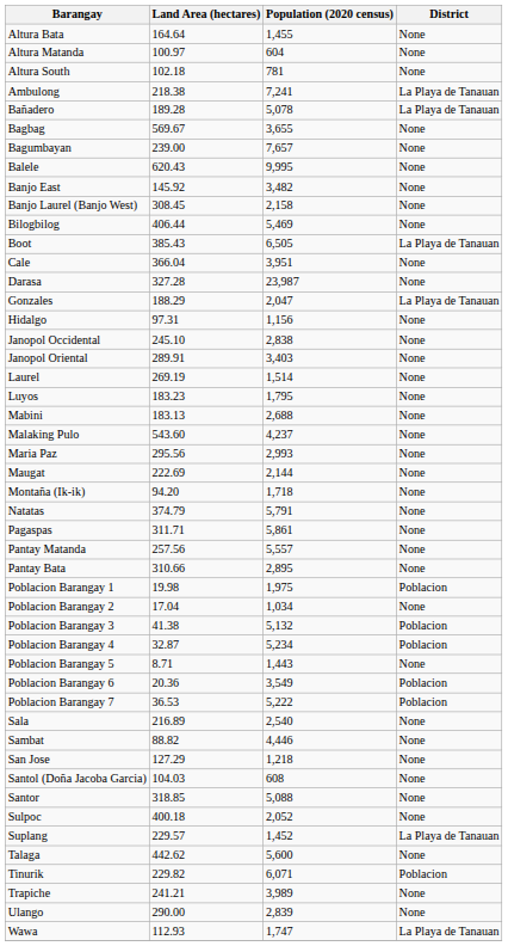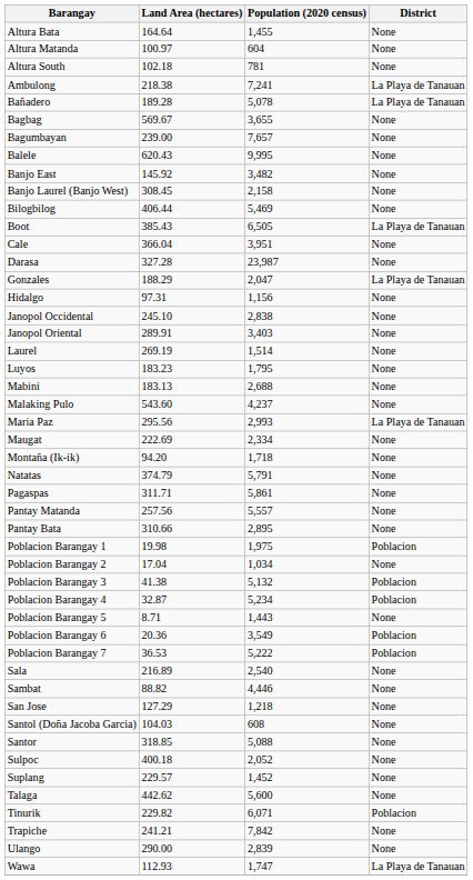 <table class=wikitable>
 <tr>
 <th>Barangay</th>
 <th>Land Area (hectares)</th>
 <th>Population (2020 census)</th>
 <th>District</th>
 </tr>
 <tr>
 <td>Altura Bata</td>
 <td>164.64</td>
 <td>1,455</td>
 <td>None</td>
 </tr>
 <tr>
 <td>Altura Matanda</td>
 <td>100.97</td>
 <td>604</td>
 <td>None</td>
 </tr>
 <tr>
 <td>Altura South</td>
 <td>102.18</td>
 <td>781</td>
 <td>None</td>
 </tr>
 <tr>
 <td>Ambulong</td>
 <td>218.38</td>
 <td>7,241</td>
 <td>La Playa de Tanauan</td>
 </tr>
 <tr>
 <td>Bañadero</td>
 <td>189.28</td>
 <td>5,078</td>
 <td>La Playa de Tanauan</td>
 </tr>
 <tr>
 <td>Bagbag</td>
 <td>569.67</td>
 <td>3,655</td>
 <td>None</td>
 </tr>
 <tr>
 <td>Bagumbayan</td>
 <td>239.00</td>
 <td>7,657</td>
 <td>None</td>
 </tr>
 <tr>
 <td>Balele</td>
 <td>620.43</td>
 <td>9,995</td>
 <td>None</td>
 </tr>
 <tr>
 <td>Banjo East</td>
 <td>145.92</td>
 <td>3,482</td>
 <td>None</td>
 </tr>
 <tr>
 <td>Banjo Laurel (Banjo West)</td>
 <td>308.45</td>
 <td>2,158</td>
 <td>None</td>
 </tr>
 <tr>
 <td>Bilogbilog</td>
 <td>406.44</td>
 <td>5,469</td>
 <td>None</td>
 </tr>
 <tr>
 <td>Boot</td>
 <td>385.43</td>
 <td>6,505</td>
 <td>La Playa de Tanauan</td>
 </tr>
 <tr>
 <td>Cale</td>
 <td>366.04</td>
 <td>3,951</td>
 <td>None</td>
 </tr>
 <tr>
 <td>Darasa</td>
 <td>327.28</td>
 <td>23,987</td>
 <td>None</td>
 </tr>
 <tr>
 <td>Gonzales</td>
 <td>188.29</td>
 <td>2,047</td>
 <td>La Playa de Tanauan</td>
 </tr>
 <tr>
 <td>Hidalgo</td>
 <td>97.31</td>
 <td>1,156</td>
 <td>None</td>
 </tr>
 <tr>
 <td>Janopol Occidental</td>
 <td>245.10</td>
 <td>2,838</td>
 <td>None</td>
 </tr>
 <tr>
 <td>Janopol Oriental</td>
 <td>289.91</td>
 <td>3,403</td>
 <td>None</td>
 </tr>
 <tr>
 <td>Laurel</td>
 <td>269.19</td>
 <td>1,514</td>
 <td>None</td>
 </tr>
 <tr>
 <td>Luyos</td>
 <td>183.23</td>
 <td>1,795</td>
 <td>None</td>
 </tr>
 <tr>
 <td>Mabini</td>
 <td>183.13</td>
 <td>2,688</td>
 <td>None</td>
 </tr>
 <tr>
 <td>Malaking Pulo</td>
 <td>543.60</td>
 <td>4,237</td>
 <td>None</td>
 </tr>
 <tr>
 <td>Maria Paz</td>
 <td>295.56</td>
 <td>2,993</td>
-<td>None</td>
+<td>La Playa de Tanauan</td>
 </tr>
 <tr>
 <td>Maugat</td>
 <td>222.69</td>
-<td>2,144</td>
+<td>2,334</td>
 <td>None</td>
 </tr>
 <tr>
 <td>Montaña (Ik-ik)</td>
 <td>94.20</td>
 <td>1,718</td>
 <td>None</td>
 </tr>
 <tr>
 <td>Natatas</td>
 <td>374.79</td>
 <td>5,791</td>
 <td>None</td>
 </tr>
 <tr>
 <td>Pagaspas</td>
 <td>311.71</td>
 <td>5,861</td>
 <td>None</td>
 </tr>
 <tr>
 <td>Pantay Matanda</td>
 <td>257.56</td>
 <td>5,557</td>
 <td>None</td>
 </tr>
 <tr>
 <td>Pantay Bata</td>
 <td>310.66</td>
 <td>2,895</td>
 <td>None</td>
 </tr>
 <tr>
 <td>Poblacion Barangay 1</td>
 <td>19.98</td>
 <td>1,975</td>
 <td>Poblacion</td>
 </tr>
 <tr>
 <td>Poblacion Barangay 2</td>
 <td>17.04</td>
 <td>1,034</td>
 <td>None</td>
 </tr>
 <tr>
 <td>Poblacion Barangay 3</td>
 <td>41.38</td>
 <td>5,132</td>
 <td>Poblacion</td>
 </tr>
 <tr>
 <td>Poblacion Barangay 4</td>
 <td>32.87</td>
 <td>5,234</td>
 <td>Poblacion</td>
 </tr>
 <tr>
 <td>Poblacion Barangay 5</td>
 <td>8.71</td>
 <td>1,443</td>
 <td>None</td>
 </tr>
 <tr>
 <td>Poblacion Barangay 6</td>
 <td>20.36</td>
 <td>3,549</td>
 <td>Poblacion</td>
 </tr>
 <tr>
 <td>Poblacion Barangay 7</td>
 <td>36.53</td>
 <td>5,222</td>
 <td>Poblacion</td>
 </tr>
 <tr>
 <td>Sala</td>
 <td>216.89</td>
 <td>2,540</td>
 <td>None</td>
 </tr>
 <tr>
 <td>Sambat</td>
 <td>88.82</td>
 <td>4,446</td>
 <td>None</td>
 </tr>
 <tr>
 <td>San Jose</td>
 <td>127.29</td>
 <td>1,218</td>
 <td>None</td>
 </tr>
 <tr>
 <td>Santol (Doña Jacoba Garcia)</td>
 <td>104.03</td>
 <td>608</td>
 <td>None</td>
 </tr>
 <tr>
 <td>Santor</td>
 <td>318.85</td>
 <td>5,088</td>
 <td>None</td>
 </tr>
 <tr>
 <td>Sulpoc</td>
 <td>400.18</td>
 <td>2,052</td>
 <td>None</td>
 </tr>
 <tr>
 <td>Suplang</td>
 <td>229.57</td>
 <td>1,452</td>
-<td>La Playa de Tanauan</td>
+<td>None</td>
 </tr>
 <tr>
 <td>Talaga</td>
 <td>442.62</td>
 <td>5,600</td>
 <td>None</td>
 </tr>
 <tr>
 <td>Tinurik</td>
 <td>229.82</td>
 <td>6,071</td>
 <td>Poblacion</td>
 </tr>
 <tr>
 <td>Trapiche</td>
 <td>241.21</td>
-<td>3,989</td>
+<td>7,842</td>
 <td>None</td>
 </tr>
 <tr>
 <td>Ulango</td>
 <td>290.00</td>
 <td>2,839</td>
 <td>None</td>
 </tr>
 <tr>
 <td>Wawa</td>
 <td>112.93</td>
 <td>1,747</td>
 <td>La Playa de Tanauan</td>
 </tr>
 <tr>
 </tr>
 </table>
